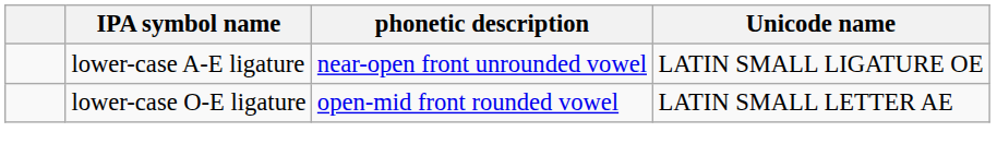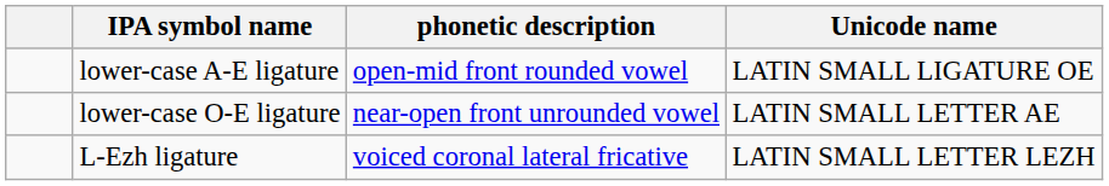 <table class="wikitable">
 <tr>
 <th style="width:2em;"></th>
 <th>IPA symbol name</th>
 <th>phonetic description</th>
 <th>Unicode name</th>
 </tr>
 <tr>
 <td style="text-align:center;"></td>
 <td>lower-case A-E ligature</td>
-<td><a href='#'>near-open front unrounded vowel</a></td>
+<td><a href='#'>open-mid front rounded vowel</a></td>
 <td>LATIN SMALL LIGATURE OE</td>
 </tr>
 <tr>
 <td style="text-align:center;"></td>
 <td>lower-case O-E ligature</td>
-<td><a href='#'>open-mid front rounded vowel</a></td>
+<td><a href='#'>near-open front unrounded vowel</a></td>
 <td>LATIN SMALL LETTER AE</td>
 </tr>
+<tr>
+<td style="text-align:center;"></td>
+<td>L-Ezh ligature</td>
+<td><a href='#'>voiced coronal lateral fricative</a></td>
+<td>LATIN SMALL LETTER LEZH</td>
+</tr>
 </table>
